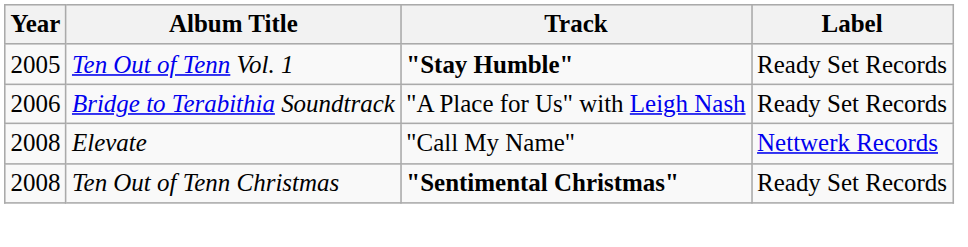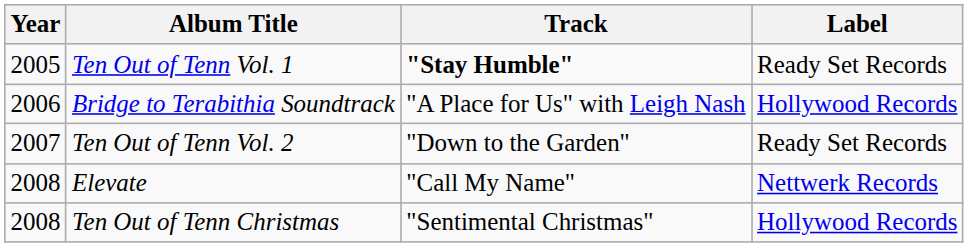 <table class="wikitable">
 <tr>
 <th>Year</th>
 <th>Album Title</th>
 <th>Track</th>
 <th>Label</th>
 </tr>
 <tr>
 <td>2005</td>
 <td><em><a href='#'>Ten Out of Tenn</a> Vol. 1</em></td>
 <td><strong>"Stay Humble"</strong></td>
 <td>Ready Set Records</td>
 </tr>
 <tr>
 <td>2006</td>
 <td><em><a href='#'>Bridge to Terabithia</a> Soundtrack</em></td>
 <td>"A Place for Us" with <a href='#'>Leigh Nash</a></td>
+<td><a href='#'>Hollywood Records</a></td>
+</tr>
+<tr>
+<td>2007</td>
+<td><em>Ten Out of Tenn Vol. 2</em></td>
+<td>"Down to the Garden"</td>
 <td>Ready Set Records</td>
 </tr>
 <tr>
 <td>2008</td>
 <td><em>Elevate</em></td>
 <td>"Call My Name"</td>
 <td><a href='#'>Nettwerk Records</a></td>
 </tr>
 <tr>
 <td>2008</td>
 <td><em>Ten Out of Tenn Christmas</em></td>
-<td><strong>"Sentimental Christmas"</strong></td>
-<td>Ready Set Records</td>
+<td>"Sentimental Christmas"</td>
+<td><a href='#'>Hollywood Records</a></td>
 </tr>
 </table>
